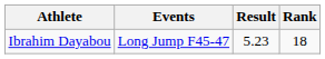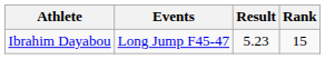 <table class=wikitable style="font-size:90%">
 <tr align=center>
 <th>Athlete</th>
 <th>Events</th>
 <th>Result</th>
 <th>Rank</th>
 </tr>
 <tr align=center>
 <td align=left><a href='#'>Ibrahim Dayabou</a></td>
 <td align=left><a href='#'>Long Jump F45-47</a></td>
 <td>5.23</td>
-<td>18</td>
+<td>15</td>
 </tr>
 </table>
